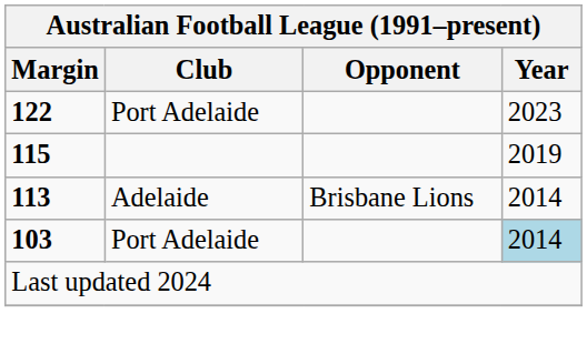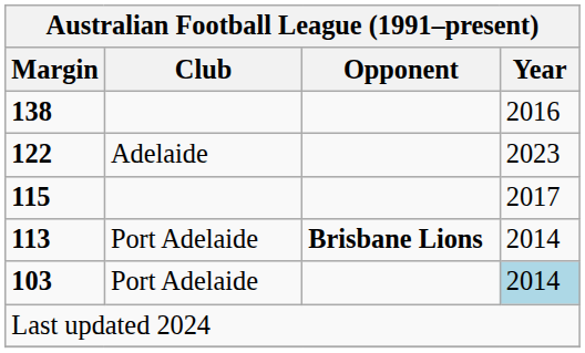 <table class="wikitable">
 <tr>
 <th colspan=4>Australian Football League (1991–present)</th>
 </tr>
 <tr>
 <th style="width:50px;">Margin</th>
 <th style="width:110px;">Club</th>
 <th style="width:110px;">Opponent</th>
 <th style="width:40px;">Year</th>
 </tr>
 <tr>
+<td><strong>138</strong></td>
+<td></td>
+<td></td>
+<td>2016</td>
+</tr>
+<tr>
 <td><strong>122</strong></td>
-<td>Port Adelaide</td>
+<td>Adelaide</td>
 <td></td>
 <td>2023</td>
 </tr>
 <tr>
 <td><strong>115</strong></td>
 <td></td>
 <td></td>
-<td>2019</td>
+<td>2017</td>
 </tr>
 <tr>
 <td><strong>113</strong></td>
-<td>Adelaide</td>
-<td>Brisbane Lions</td>
+<td>Port Adelaide</td>
+<td><strong>Brisbane Lions</strong></td>
 <td>2014</td>
 </tr>
 <tr>
 <td><strong>103</strong></td>
 <td>Port Adelaide</td>
 <td></td>
 <td style="background: lightblue;">2014</td>
 </tr>
 <tr>
 <td colspan="4">Last updated 2024</td>
 </tr>
 <tr>
 </tr>
 </table>
